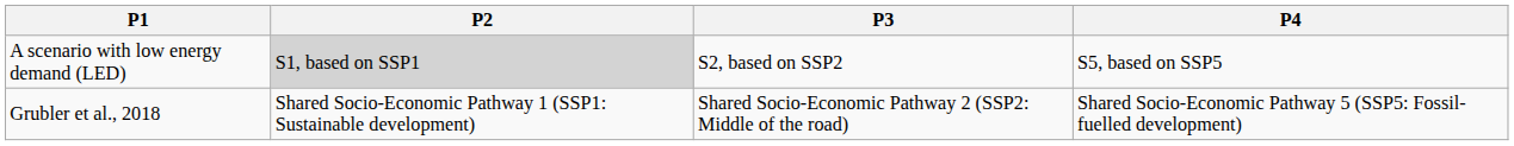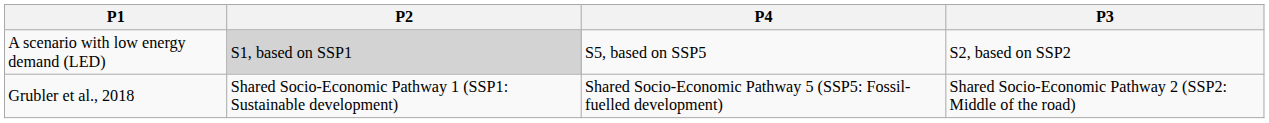 <table class="wikitable">
 <tr>
 <th>P1</th>
 <th>P2</th>
+<th>P4</th>
 <th>P3</th>
-<th>P4</th>
 </tr>
 <tr>
 <td>A scenario with low energy demand (LED)</td>
 <td style="background: lightgrey;">S1, based on SSP1</td>
+<td>S5, based on SSP5</td>
 <td>S2, based on SSP2</td>
-<td>S5, based on SSP5</td>
 </tr>
 <tr>
 <td>Grubler et al., 2018</td>
 <td>Shared Socio-Economic Pathway 1 (SSP1: Sustainable development)</td>
+<td>Shared Socio-Economic Pathway 5 (SSP5: Fossil-fuelled development)</td>
 <td>Shared Socio-Economic Pathway 2 (SSP2: Middle of the road)</td>
-<td>Shared Socio-Economic Pathway 5 (SSP5: Fossil-fuelled development)</td>
 </tr>
 </table>
